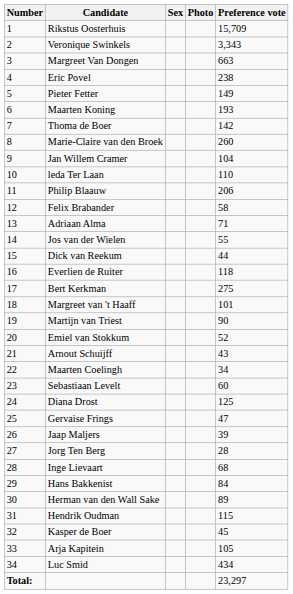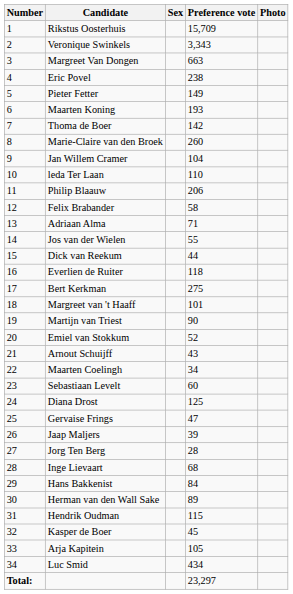 <table class="wikitable vatop">
 <tr>
 <th>Number</th>
 <th>Candidate</th>
 <th>Sex</th>
+<th>Preference vote</th>
 <th>Photo</th>
-<th>Preference vote</th>
 </tr>
 <tr>
 <td>1</td>
 <td>Rikstus Oosterhuis</td>
 <td></td>
+<td>15,709</td>
 <td></td>
-<td>15,709</td>
 </tr>
 <tr>
 <td>2</td>
 <td>Veronique Swinkels</td>
 <td></td>
+<td>3,343</td>
 <td></td>
-<td>3,343</td>
 </tr>
 <tr>
 <td>3</td>
 <td>Margreet Van Dongen</td>
 <td></td>
+<td>663</td>
 <td></td>
-<td>663</td>
 </tr>
 <tr>
 <td>4</td>
 <td>Eric Povel</td>
 <td></td>
+<td>238</td>
 <td></td>
-<td>238</td>
 </tr>
 <tr>
 <td>5</td>
 <td>Pieter Fetter</td>
 <td></td>
+<td>149</td>
 <td></td>
-<td>149</td>
 </tr>
 <tr>
 <td>6</td>
 <td>Maarten Koning</td>
 <td></td>
+<td>193</td>
 <td></td>
-<td>193</td>
 </tr>
 <tr>
 <td>7</td>
 <td>Thoma de Boer</td>
 <td></td>
+<td>142</td>
 <td></td>
-<td>142</td>
 </tr>
 <tr>
 <td>8</td>
 <td>Marie-Claire van den Broek</td>
 <td></td>
+<td>260</td>
 <td></td>
-<td>260</td>
 </tr>
 <tr>
 <td>9</td>
 <td>Jan Willem Cramer</td>
 <td></td>
+<td>104</td>
 <td></td>
-<td>104</td>
 </tr>
 <tr>
 <td>10</td>
 <td>leda Ter Laan</td>
 <td></td>
+<td>110</td>
 <td></td>
-<td>110</td>
 </tr>
 <tr>
 <td>11</td>
 <td>Philip Blaauw</td>
 <td></td>
+<td>206</td>
 <td></td>
-<td>206</td>
 </tr>
 <tr>
 <td>12</td>
 <td>Felix Brabander</td>
 <td></td>
+<td>58</td>
 <td></td>
-<td>58</td>
 </tr>
 <tr>
 <td>13</td>
 <td>Adriaan Alma</td>
 <td></td>
+<td>71</td>
 <td></td>
-<td>71</td>
 </tr>
 <tr>
 <td>14</td>
 <td>Jos van der Wielen</td>
 <td></td>
+<td>55</td>
 <td></td>
-<td>55</td>
 </tr>
 <tr>
 <td>15</td>
 <td>Dick van Reekum</td>
 <td></td>
+<td>44</td>
 <td></td>
-<td>44</td>
 </tr>
 <tr>
 <td>16</td>
 <td>Everlien de Ruiter</td>
 <td></td>
+<td>118</td>
 <td></td>
-<td>118</td>
 </tr>
 <tr>
 <td>17</td>
 <td>Bert Kerkman</td>
 <td></td>
+<td>275</td>
 <td></td>
-<td>275</td>
 </tr>
 <tr>
 <td>18</td>
 <td>Margreet van 't Haaff</td>
 <td></td>
+<td>101</td>
 <td></td>
-<td>101</td>
 </tr>
 <tr>
 <td>19</td>
 <td>Martijn van Triest</td>
 <td></td>
+<td>90</td>
 <td></td>
-<td>90</td>
 </tr>
 <tr>
 <td>20</td>
 <td>Emiel van Stokkum</td>
 <td></td>
+<td>52</td>
 <td></td>
-<td>52</td>
 </tr>
 <tr>
 <td>21</td>
 <td>Arnout Schuijff</td>
 <td></td>
+<td>43</td>
 <td></td>
-<td>43</td>
 </tr>
 <tr>
 <td>22</td>
 <td>Maarten Coelingh</td>
 <td></td>
+<td>34</td>
 <td></td>
-<td>34</td>
 </tr>
 <tr>
 <td>23</td>
 <td>Sebastiaan Levelt</td>
 <td></td>
+<td>60</td>
 <td></td>
-<td>60</td>
 </tr>
 <tr>
 <td>24</td>
 <td>Diana Drost</td>
 <td></td>
+<td>125</td>
 <td></td>
-<td>125</td>
 </tr>
 <tr>
 <td>25</td>
 <td>Gervaise Frings</td>
 <td></td>
+<td>47</td>
 <td></td>
-<td>47</td>
 </tr>
 <tr>
 <td>26</td>
 <td>Jaap Maljers</td>
 <td></td>
+<td>39</td>
 <td></td>
-<td>39</td>
 </tr>
 <tr>
 <td>27</td>
 <td>Jorg Ten Berg</td>
 <td></td>
+<td>28</td>
 <td></td>
-<td>28</td>
 </tr>
 <tr>
 <td>28</td>
 <td>Inge Lievaart</td>
 <td></td>
+<td>68</td>
 <td></td>
-<td>68</td>
 </tr>
 <tr>
 <td>29</td>
 <td>Hans Bakkenist</td>
 <td></td>
+<td>84</td>
 <td></td>
-<td>84</td>
 </tr>
 <tr>
 <td>30</td>
 <td>Herman van den Wall Sake</td>
 <td></td>
+<td>89</td>
 <td></td>
-<td>89</td>
 </tr>
 <tr>
 <td>31</td>
 <td>Hendrik Oudman</td>
 <td></td>
+<td>115</td>
 <td></td>
-<td>115</td>
 </tr>
 <tr>
 <td>32</td>
 <td>Kasper de Boer</td>
 <td></td>
+<td>45</td>
 <td></td>
-<td>45</td>
 </tr>
 <tr>
 <td>33</td>
 <td>Arja Kapitein</td>
 <td></td>
+<td>105</td>
 <td></td>
-<td>105</td>
 </tr>
 <tr>
 <td>34</td>
 <td>Luc Smid</td>
 <td></td>
+<td>434</td>
 <td></td>
-<td>434</td>
 </tr>
 <tr>
 <td><strong>Total:</strong></td>
 <td></td>
 <td></td>
+<td>23,297</td>
 <td></td>
-<td>23,297</td>
 </tr>
 </table>
